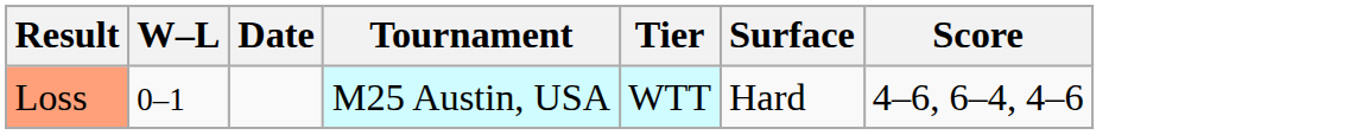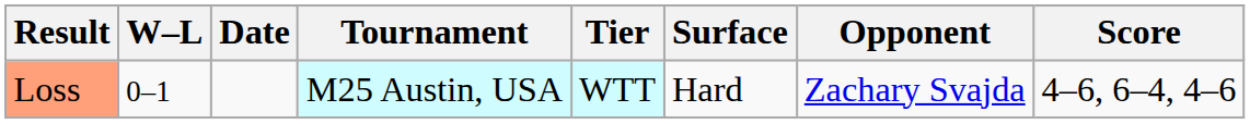 <table class="wikitable">
 <tr>
 <th>Result</th>
 <th class="unsortable">W–L</th>
 <th>Date</th>
 <th>Tournament</th>
 <th>Tier</th>
 <th>Surface</th>
+<th>Opponent</th>
 <th class="unsortable">Score</th>
 </tr>
 <tr>
 <td bgcolor=FFA07A>Loss</td>
 <td><small>0–1</small></td>
 <td></td>
 <td style="background:#cffcff;">M25 Austin, USA</td>
 <td style="background:#cffcff;">WTT</td>
 <td>Hard</td>
+<td> <a href='#'>Zachary Svajda</a></td>
 <td>4–6, 6–4, 4–6</td>
 </tr>
 </table>
